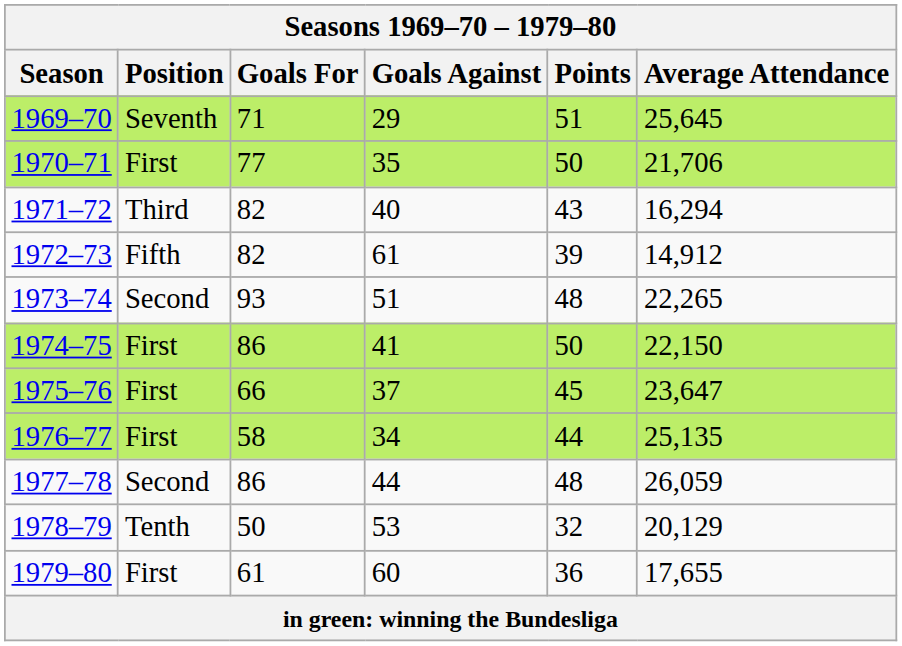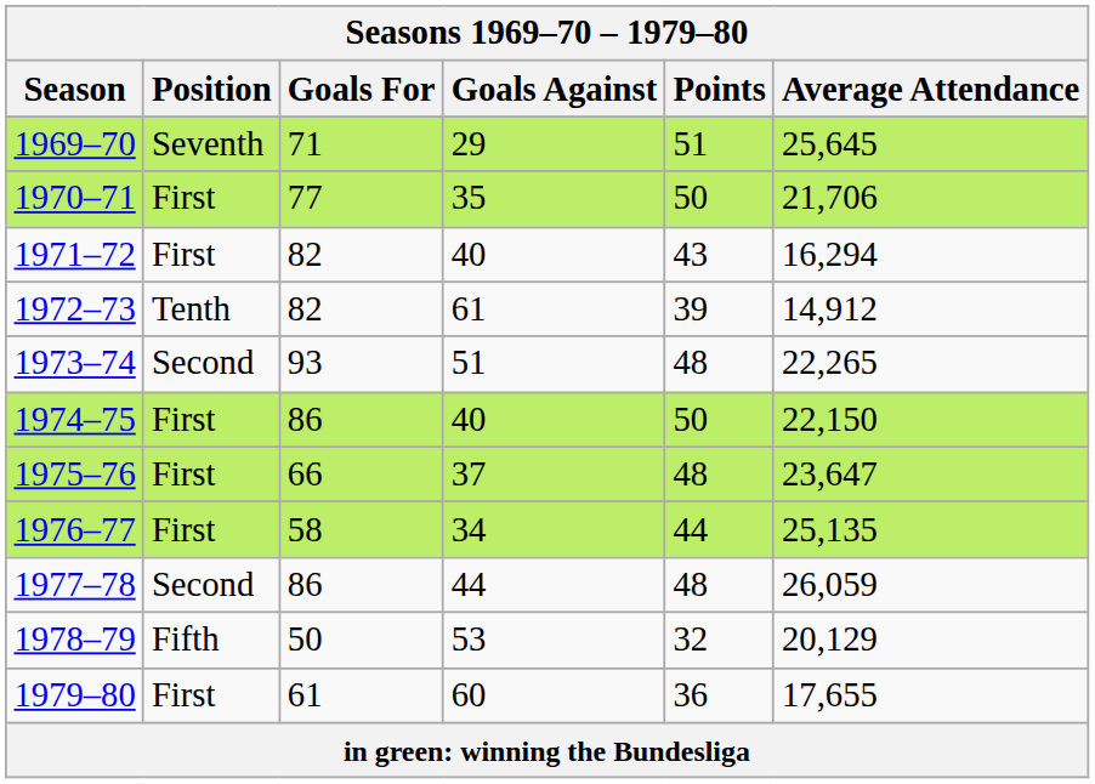 <table class="wikitable float-right mw-collapsible mw-collapsed">
 <tr>
 <th colspan="6">Seasons 1969–70 – 1979–80</th>
 </tr>
 <tr class="hintergrundfarbe5">
 <th>Season</th>
 <th>Position</th>
 <th>Goals For</th>
 <th>Goals Against</th>
 <th>Points</th>
 <th>Average Attendance</th>
 </tr>
 <tr style="background:#bcee68;">
 <td><a href='#'>1969–70</a></td>
 <td>Seventh</td>
 <td>71</td>
 <td>29</td>
 <td>51</td>
 <td>25,645</td>
 </tr>
 <tr style="background:#bcee68;">
 <td><a href='#'>1970–71</a></td>
 <td>First</td>
 <td>77</td>
 <td>35</td>
 <td>50</td>
 <td>21,706</td>
 </tr>
 <tr>
 <td><a href='#'>1971–72</a></td>
-<td>Third</td>
+<td>First</td>
 <td>82</td>
 <td>40</td>
 <td>43</td>
 <td>16,294</td>
 </tr>
 <tr>
 <td><a href='#'>1972–73</a></td>
-<td>Fifth</td>
+<td>Tenth</td>
 <td>82</td>
 <td>61</td>
 <td>39</td>
 <td>14,912</td>
 </tr>
 <tr>
 <td><a href='#'>1973–74</a></td>
 <td>Second</td>
 <td>93</td>
 <td>51</td>
 <td>48</td>
 <td>22,265</td>
 </tr>
 <tr style="background:#bcee68;">
 <td><a href='#'>1974–75</a></td>
 <td>First</td>
 <td>86</td>
-<td>41</td>
+<td>40</td>
 <td>50</td>
 <td>22,150</td>
 </tr>
 <tr style="background:#bcee68;">
 <td><a href='#'>1975–76</a></td>
 <td>First</td>
 <td>66</td>
 <td>37</td>
-<td>45</td>
+<td>48</td>
 <td>23,647</td>
 </tr>
 <tr style="background:#bcee68;">
 <td><a href='#'>1976–77</a></td>
 <td>First</td>
 <td>58</td>
 <td>34</td>
 <td>44</td>
 <td>25,135</td>
 </tr>
 <tr>
 <td><a href='#'>1977–78</a></td>
 <td>Second</td>
 <td>86</td>
 <td>44</td>
 <td>48</td>
 <td>26,059</td>
 </tr>
 <tr>
 <td><a href='#'>1978–79</a></td>
-<td>Tenth</td>
+<td>Fifth</td>
 <td>50</td>
 <td>53</td>
 <td>32</td>
 <td>20,129</td>
 </tr>
 <tr>
 <td><a href='#'>1979–80</a></td>
 <td>First</td>
 <td>61</td>
 <td>60</td>
 <td>36</td>
 <td>17,655</td>
 </tr>
 <tr>
 <th colspan="6"><small>in green: winning the Bundesliga</small></th>
 </tr>
 </table>
